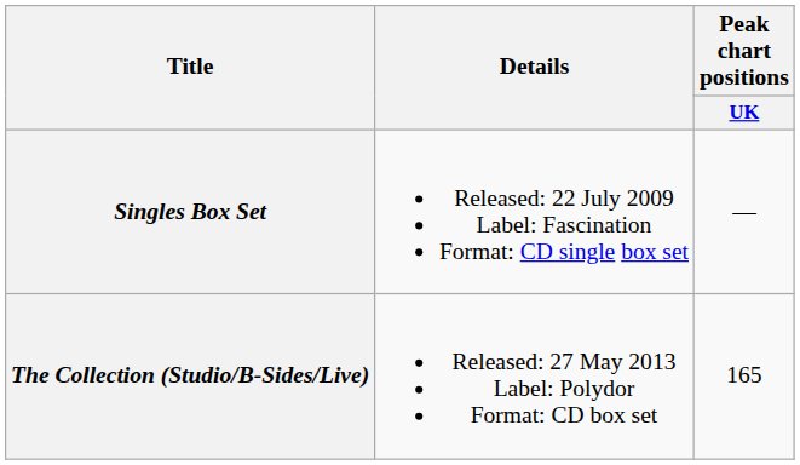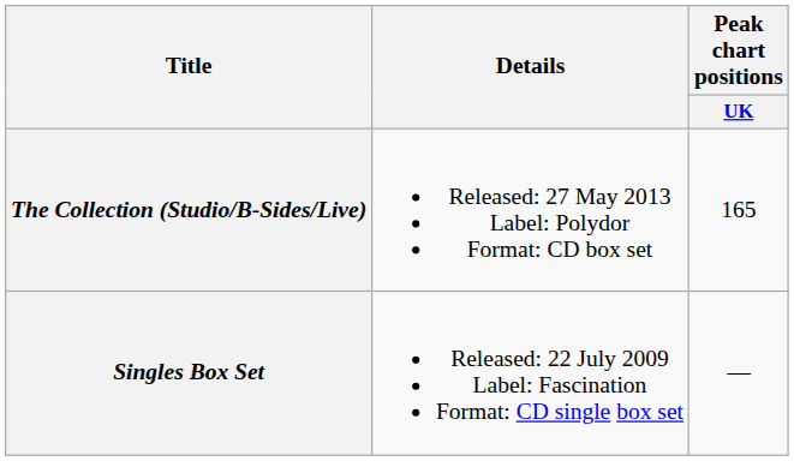 <table class="wikitable plainrowheaders" style="text-align:center">
 <tr>
 <th scope=col rowspan=2>Title</th>
 <th scope=col rowspan=2>Details</th>
 <th scope=col colspan=1>Peak chart positions</th>
 </tr>
 <tr>
 <th scope=col style="width:3em;font-size:85%;"><a href='#'>UK</a><br></th>
 </tr>
 <tr>
+<th scope=row><em>The Collection (Studio/B-Sides/Live)</em></th>
+<td><br><ul><li>Released: 27 May 2013</li><li>Label: Polydor</li><li>Format: CD box set</li></ul></td>
+<td>165</td>
+</tr>
+<tr>
 <th scope=row><em>Singles Box Set</em></th>
 <td><br><ul><li>Released: 22 July 2009</li><li>Label: Fascination</li><li>Format: <a href='#'>CD single</a> <a href='#'>box set</a></li></ul></td>
 <td>—</td>
 </tr>
-<tr>
-<th scope=row><em>The Collection (Studio/B-Sides/Live)</em></th>
-<td><br><ul><li>Released: 27 May 2013</li><li>Label: Polydor</li><li>Format: CD box set</li></ul></td>
-<td>165</td>
-</tr>
 </table>
